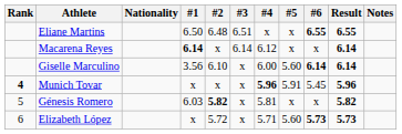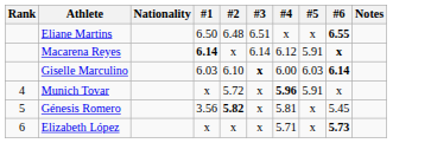 <table class="wikitable sortable" style="text-align:center">
 <tr>
 <th>Rank</th>
 <th>Athlete</th>
 <th>Nationality</th>
 <th>#1</th>
 <th>#2</th>
 <th>#3</th>
 <th>#4</th>
 <th>#5</th>
 <th>#6</th>
-<th>Result</th>
 <th>Notes</th>
 </tr>
 <tr>
 <td></td>
 <td align="left"><a href='#'>Eliane Martins</a></td>
 <td align=left></td>
 <td>6.50</td>
 <td>6.48</td>
 <td>6.51</td>
 <td>x</td>
 <td>x</td>
 <td><strong>6.55</strong></td>
-<td><strong>6.55</strong></td>
 <td></td>
 </tr>
 <tr>
 <td></td>
 <td align="left"><a href='#'>Macarena Reyes</a></td>
 <td align=left></td>
 <td><strong>6.14</strong></td>
 <td>x</td>
 <td>6.14</td>
 <td>6.12</td>
-<td>x</td>
-<td>x</td>
-<td><strong>6.14</strong></td>
+<td>5.91</td>
+<td><strong>x</strong></td>
 <td></td>
 </tr>
 <tr>
 <td></td>
 <td align="left"><a href='#'>Giselle Marculino</a></td>
 <td align=left></td>
-<td>3.56</td>
+<td>6.03</td>
 <td>6.10</td>
-<td>x</td>
+<td><strong>x</strong></td>
 <td>6.00</td>
-<td>5.60</td>
-<td><strong>6.14</strong></td>
+<td>6.03</td>
 <td><strong>6.14</strong></td>
 <td></td>
 </tr>
 <tr>
-<td><strong>4</strong></td>
+<td>4</td>
 <td align="left"><a href='#'>Munich Tovar</a></td>
 <td align=left></td>
 <td>x</td>
-<td>x</td>
+<td>5.72</td>
 <td>x</td>
 <td><strong>5.96</strong></td>
 <td>5.91</td>
-<td>5.45</td>
-<td><strong>5.96</strong></td>
+<td>x</td>
 <td></td>
 </tr>
 <tr>
 <td>5</td>
 <td align="left"><a href='#'>Génesis Romero</a></td>
 <td align=left></td>
-<td>6.03</td>
+<td>3.56</td>
 <td><strong>5.82</strong></td>
 <td>x</td>
 <td>5.81</td>
 <td>x</td>
-<td>x</td>
-<td><strong>5.82</strong></td>
+<td>5.45</td>
 <td></td>
 </tr>
 <tr>
 <td>6</td>
 <td align="left"><a href='#'>Elizabeth López</a></td>
 <td align=left></td>
 <td>x</td>
-<td>5.72</td>
+<td>x</td>
 <td>x</td>
 <td>5.71</td>
-<td>5.60</td>
-<td><strong>5.73</strong></td>
+<td>x</td>
 <td><strong>5.73</strong></td>
 <td></td>
 </tr>
 </table>
